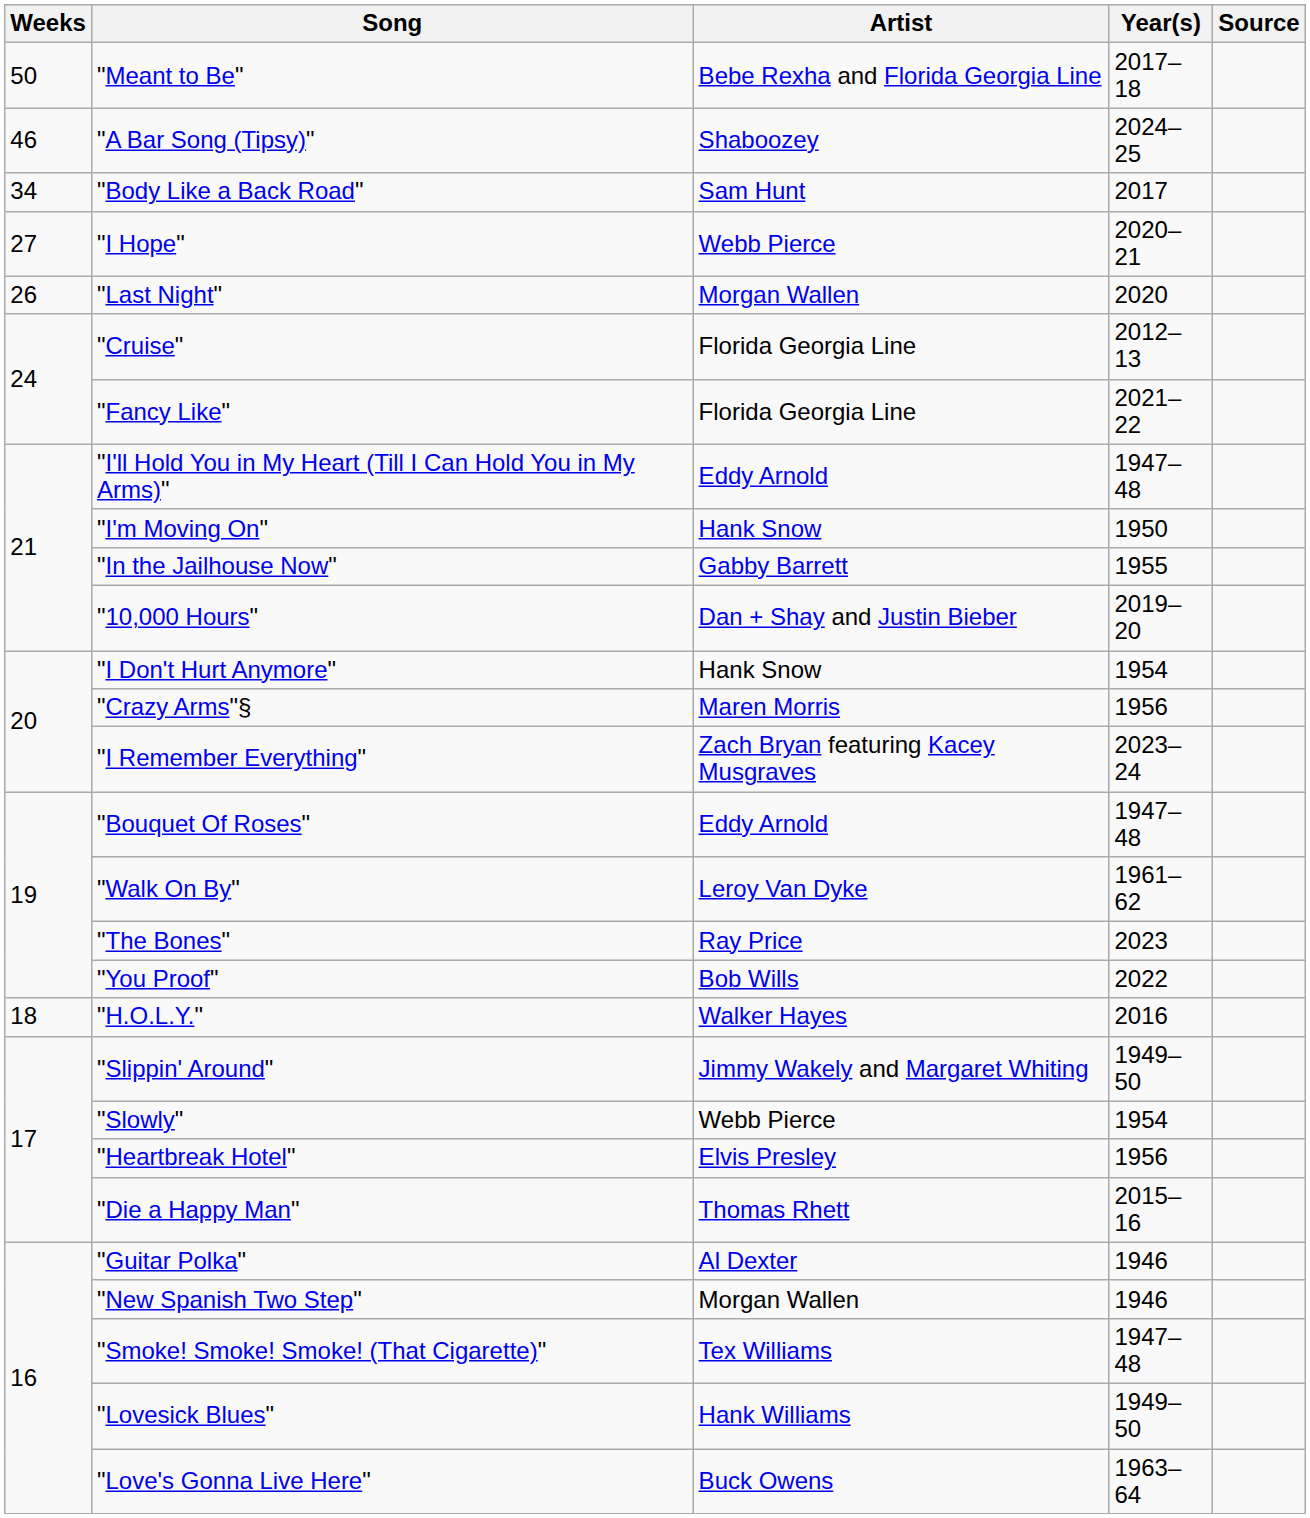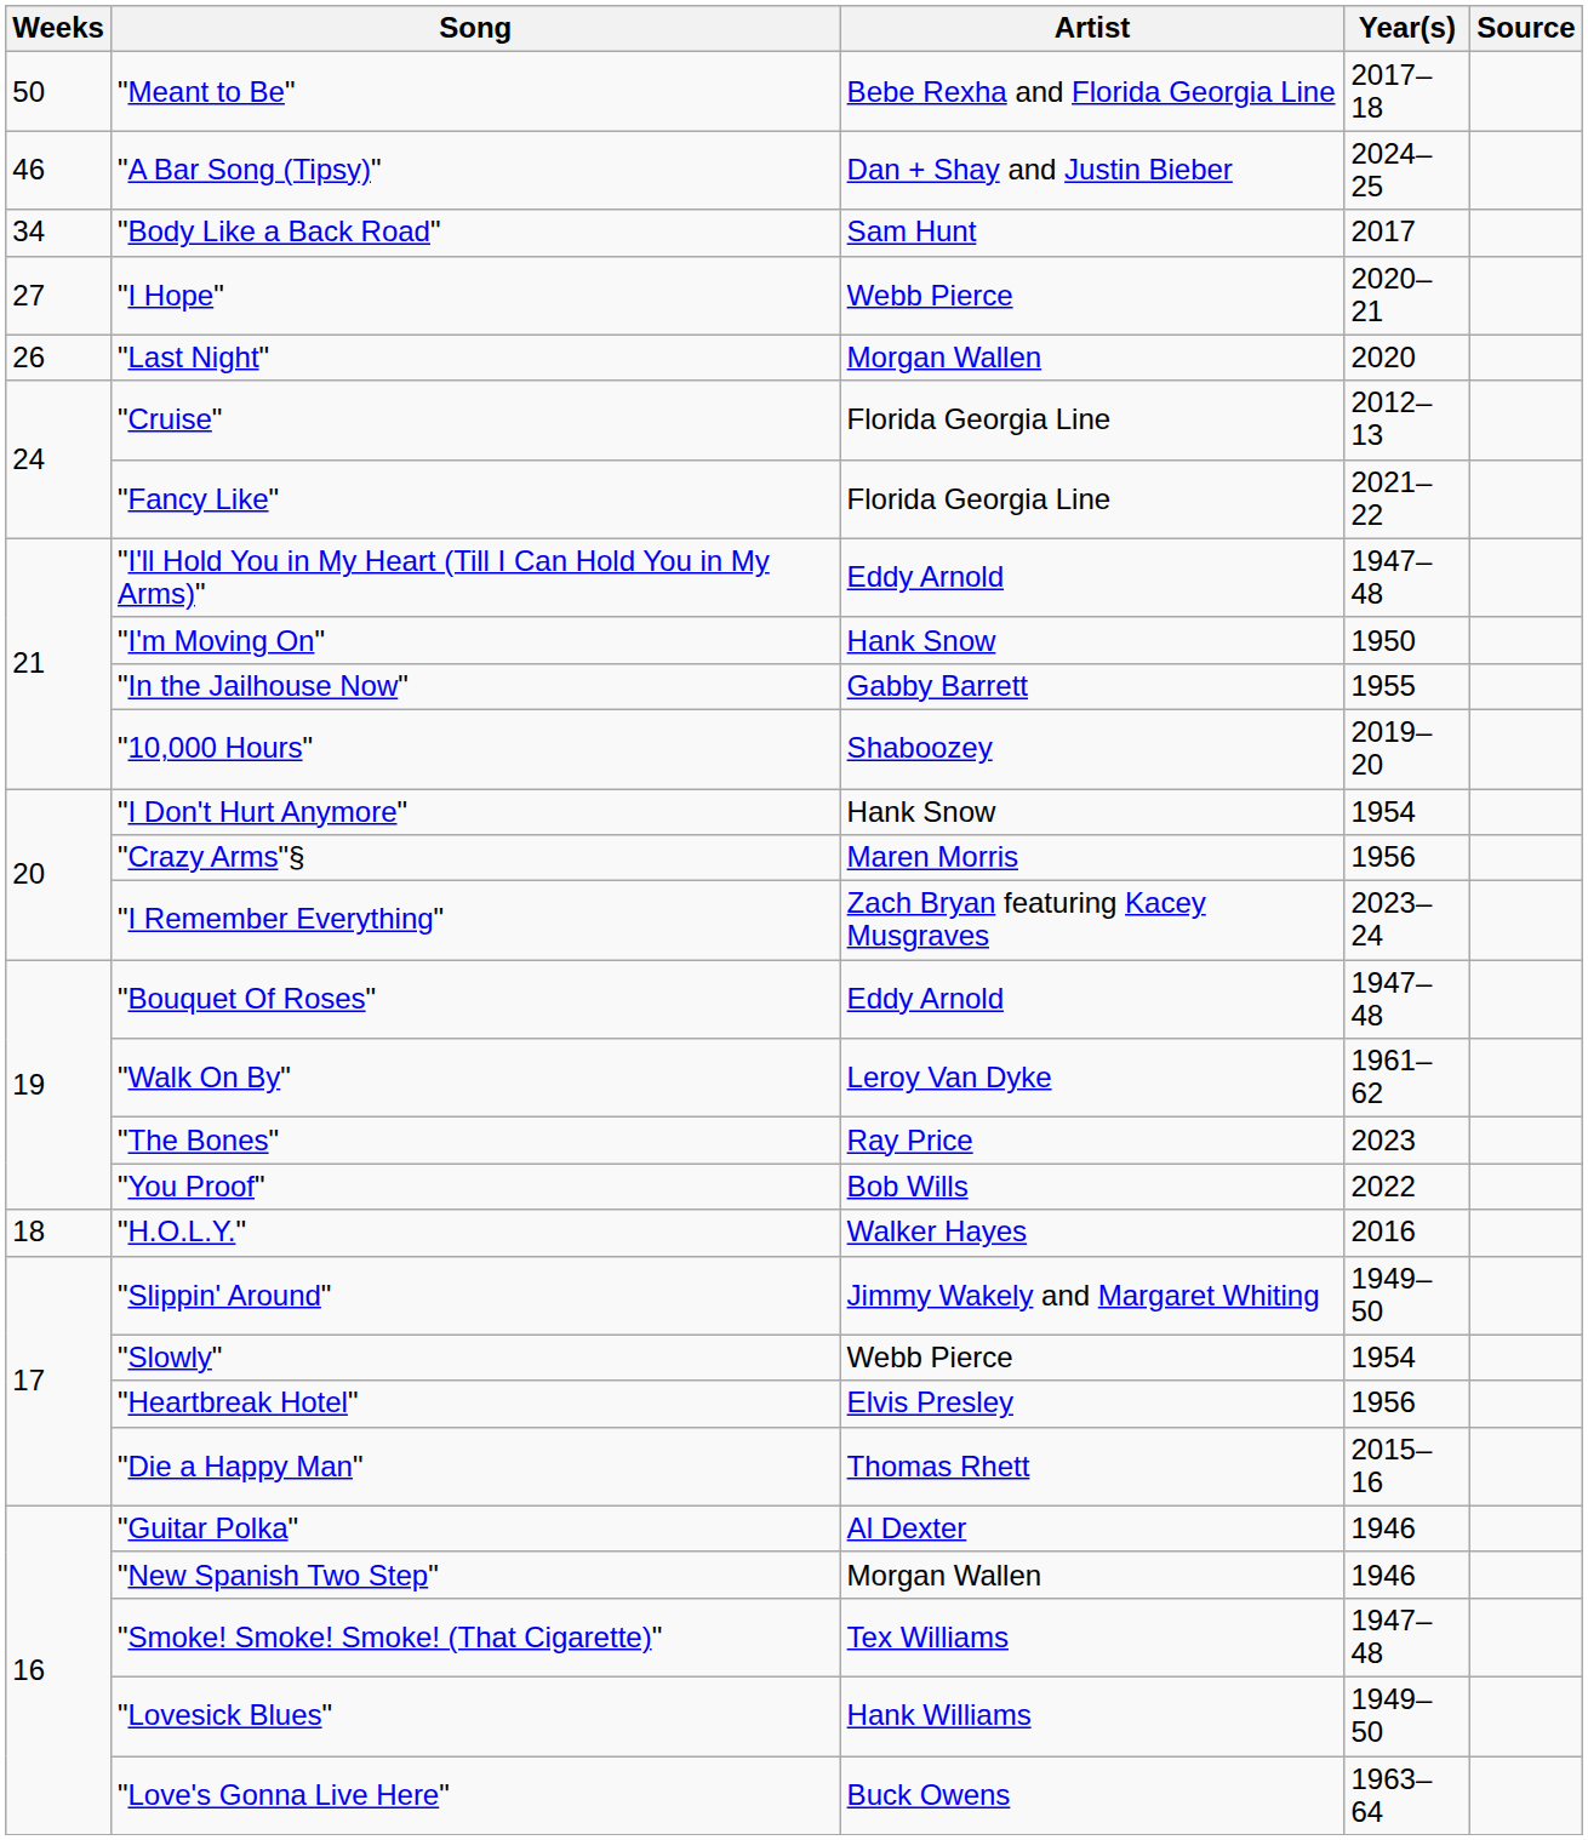 <table class="wikitable">
 <tr>
 <th>Weeks</th>
 <th>Song</th>
 <th>Artist</th>
 <th>Year(s)</th>
 <th>Source</th>
 </tr>
 <tr>
 <td>50</td>
 <td>"<a href='#'>Meant to Be</a>"</td>
 <td><a href='#'>Bebe Rexha</a> and <a href='#'>Florida Georgia Line</a></td>
 <td>2017–18</td>
 <td></td>
 </tr>
 <tr>
 <td>46</td>
 <td>"<a href='#'>A Bar Song (Tipsy)</a>"</td>
-<td><a href='#'>Shaboozey</a></td>
+<td><a href='#'>Dan + Shay</a> and <a href='#'>Justin Bieber</a></td>
 <td>2024–25</td>
 <td></td>
 </tr>
 <tr>
 <td>34</td>
 <td>"<a href='#'>Body Like a Back Road</a>"</td>
 <td><a href='#'>Sam Hunt</a></td>
 <td>2017</td>
 <td></td>
 </tr>
 <tr>
 <td>27</td>
 <td>"<a href='#'>I Hope</a>"</td>
 <td><a href='#'>Webb Pierce</a></td>
 <td>2020–21</td>
 <td></td>
 </tr>
 <tr>
 <td>26</td>
 <td>"<a href='#'>Last Night</a>"</td>
 <td><a href='#'>Morgan Wallen</a></td>
 <td>2020</td>
 <td></td>
 </tr>
 <tr>
 <td rowspan=2>24</td>
 <td>"<a href='#'>Cruise</a>"</td>
 <td>Florida Georgia Line</td>
 <td>2012–13</td>
 <td></td>
 </tr>
 <tr>
 <td>"<a href='#'>Fancy Like</a>"</td>
 <td>Florida Georgia Line</td>
 <td>2021–22</td>
 <td></td>
 </tr>
 <tr>
 <td rowspan="4">21</td>
 <td>"<a href='#'>I'll Hold You in My Heart (Till I Can Hold You in My Arms)</a>"</td>
 <td><a href='#'>Eddy Arnold</a></td>
 <td>1947–48</td>
 <td></td>
 </tr>
 <tr>
 <td>"<a href='#'>I'm Moving On</a>"</td>
 <td><a href='#'>Hank Snow</a></td>
 <td>1950</td>
 <td></td>
 </tr>
 <tr>
 <td>"<a href='#'>In the Jailhouse Now</a>"</td>
 <td><a href='#'>Gabby Barrett</a></td>
 <td>1955</td>
 <td></td>
 </tr>
 <tr>
 <td>"<a href='#'>10,000 Hours</a>"</td>
-<td><a href='#'>Dan + Shay</a> and <a href='#'>Justin Bieber</a></td>
+<td><a href='#'>Shaboozey</a></td>
 <td>2019–20</td>
 <td></td>
 </tr>
 <tr>
 <td rowspan=3>20</td>
 <td>"<a href='#'>I Don't Hurt Anymore</a>"</td>
 <td>Hank Snow</td>
 <td>1954</td>
 <td></td>
 </tr>
 <tr>
 <td>"<a href='#'>Crazy Arms</a>"§</td>
 <td><a href='#'>Maren Morris</a></td>
 <td>1956</td>
 <td></td>
 </tr>
 <tr>
 <td>"<a href='#'>I Remember Everything</a>"</td>
 <td><a href='#'>Zach Bryan</a> featuring <a href='#'>Kacey Musgraves</a></td>
 <td>2023–24</td>
 <td></td>
 </tr>
 <tr>
 <td rowspan="4">19</td>
 <td>"<a href='#'>Bouquet Of Roses</a>"</td>
 <td><a href='#'>Eddy Arnold</a></td>
 <td>1947–48</td>
 <td></td>
 </tr>
 <tr>
 <td>"<a href='#'>Walk On By</a>"</td>
 <td><a href='#'>Leroy Van Dyke</a></td>
 <td>1961–62</td>
 <td></td>
 </tr>
 <tr>
 <td>"<a href='#'>The Bones</a>"</td>
 <td><a href='#'>Ray Price</a></td>
 <td>2023</td>
 <td></td>
 </tr>
 <tr>
 <td>"<a href='#'>You Proof</a>"</td>
 <td><a href='#'>Bob Wills</a></td>
 <td>2022</td>
 <td></td>
 </tr>
 <tr>
 <td rowspan=1>18</td>
 <td>"<a href='#'>H.O.L.Y.</a>"</td>
 <td><a href='#'>Walker Hayes</a></td>
 <td>2016</td>
 <td></td>
 </tr>
 <tr>
 <td rowspan="4">17</td>
 <td>"<a href='#'>Slippin' Around</a>"</td>
 <td><a href='#'>Jimmy Wakely</a> and <a href='#'>Margaret Whiting</a></td>
 <td>1949–50</td>
 <td></td>
 </tr>
 <tr>
 <td>"<a href='#'>Slowly</a>"</td>
 <td>Webb Pierce</td>
 <td>1954</td>
 <td></td>
 </tr>
 <tr>
 <td>"<a href='#'>Heartbreak Hotel</a>"</td>
 <td><a href='#'>Elvis Presley</a></td>
 <td>1956</td>
 <td></td>
 </tr>
 <tr>
 <td>"<a href='#'>Die a Happy Man</a>"</td>
 <td><a href='#'>Thomas Rhett</a></td>
 <td>2015–16</td>
 <td></td>
 </tr>
 <tr>
 <td rowspan=5>16</td>
 <td>"<a href='#'>Guitar Polka</a>"</td>
 <td><a href='#'>Al Dexter</a></td>
 <td>1946</td>
 <td></td>
 </tr>
 <tr>
 <td>"<a href='#'>New Spanish Two Step</a>"</td>
 <td>Morgan Wallen</td>
 <td>1946</td>
 <td></td>
 </tr>
 <tr>
 <td>"<a href='#'>Smoke! Smoke! Smoke! (That Cigarette)</a>"</td>
 <td><a href='#'>Tex Williams</a></td>
 <td>1947–48</td>
 <td></td>
 </tr>
 <tr>
 <td>"<a href='#'>Lovesick Blues</a>"</td>
 <td><a href='#'>Hank Williams</a></td>
 <td>1949–50</td>
 <td></td>
 </tr>
 <tr>
 <td>"<a href='#'>Love's Gonna Live Here</a>"</td>
 <td><a href='#'>Buck Owens</a></td>
 <td>1963–64</td>
 <td></td>
 </tr>
 <tr>
 </tr>
 </table>
